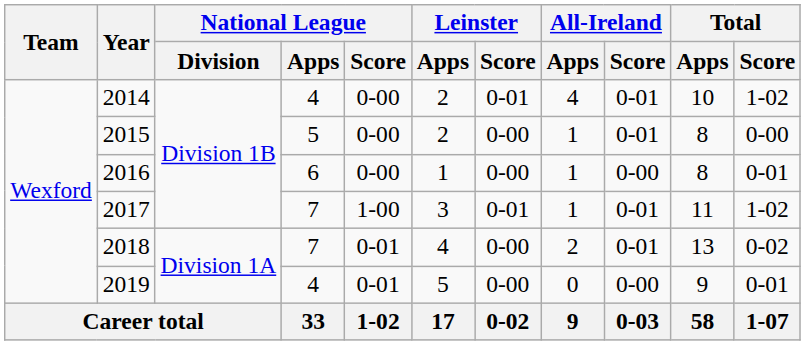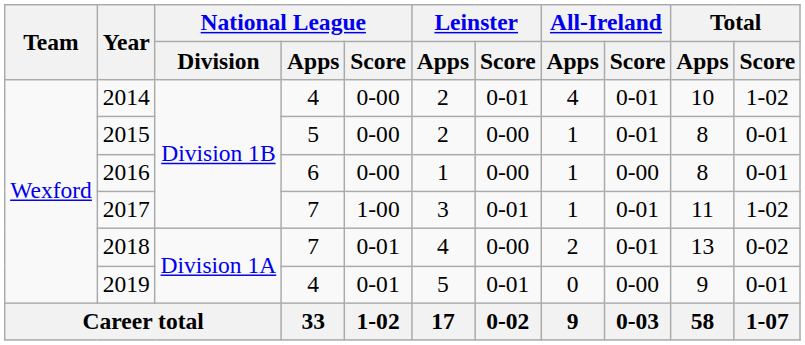 <table class="wikitable" style="text-align:center">
 <tr>
 <th rowspan="2">Team</th>
 <th rowspan="2">Year</th>
 <th colspan="3"><a href='#'>National League</a></th>
 <th colspan="2"><a href='#'>Leinster</a></th>
 <th colspan="2"><a href='#'>All-Ireland</a></th>
 <th colspan="2">Total</th>
 </tr>
 <tr>
 <th>Division</th>
 <th>Apps</th>
 <th>Score</th>
 <th>Apps</th>
 <th>Score</th>
 <th>Apps</th>
 <th>Score</th>
 <th>Apps</th>
 <th>Score</th>
 </tr>
 <tr>
 <td rowspan="6"><a href='#'>Wexford</a></td>
 <td>2014</td>
 <td rowspan="4"><a href='#'>Division 1B</a></td>
 <td>4</td>
 <td>0-00</td>
 <td>2</td>
 <td>0-01</td>
 <td>4</td>
 <td>0-01</td>
 <td>10</td>
 <td>1-02</td>
 </tr>
 <tr>
 <td>2015</td>
 <td>5</td>
 <td>0-00</td>
 <td>2</td>
 <td>0-00</td>
 <td>1</td>
 <td>0-01</td>
 <td>8</td>
-<td>0-00</td>
+<td>0-01</td>
 </tr>
 <tr>
 <td>2016</td>
 <td>6</td>
 <td>0-00</td>
 <td>1</td>
 <td>0-00</td>
 <td>1</td>
 <td>0-00</td>
 <td>8</td>
 <td>0-01</td>
 </tr>
 <tr>
 <td>2017</td>
 <td>7</td>
 <td>1-00</td>
 <td>3</td>
 <td>0-01</td>
 <td>1</td>
 <td>0-01</td>
 <td>11</td>
 <td>1-02</td>
 </tr>
 <tr>
 <td>2018</td>
 <td rowspan="2"><a href='#'>Division 1A</a></td>
 <td>7</td>
 <td>0-01</td>
 <td>4</td>
 <td>0-00</td>
 <td>2</td>
 <td>0-01</td>
 <td>13</td>
 <td>0-02</td>
 </tr>
 <tr>
 <td>2019</td>
 <td>4</td>
 <td>0-01</td>
 <td>5</td>
-<td>0-00</td>
+<td>0-01</td>
 <td>0</td>
 <td>0-00</td>
 <td>9</td>
 <td>0-01</td>
 </tr>
 <tr>
 <th colspan="3">Career total</th>
 <th>33</th>
 <th>1-02</th>
 <th>17</th>
 <th>0-02</th>
 <th>9</th>
 <th>0-03</th>
 <th>58</th>
 <th>1-07</th>
 </tr>
 </table>
